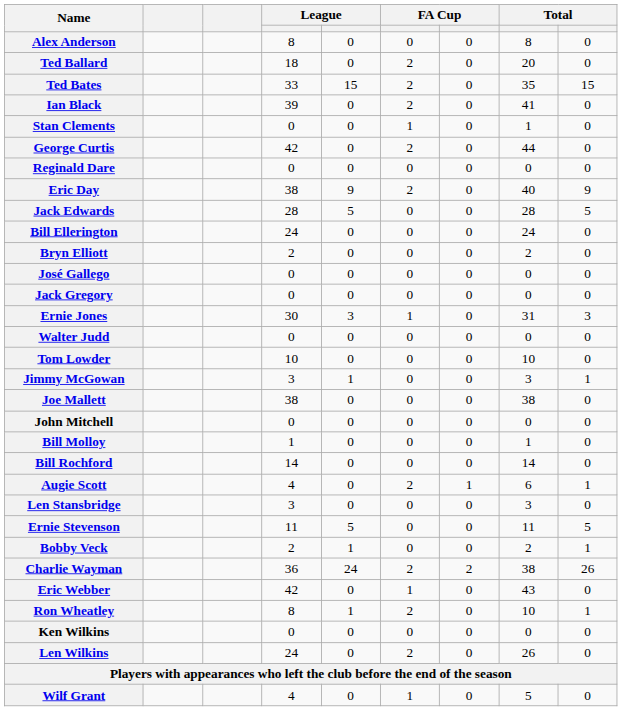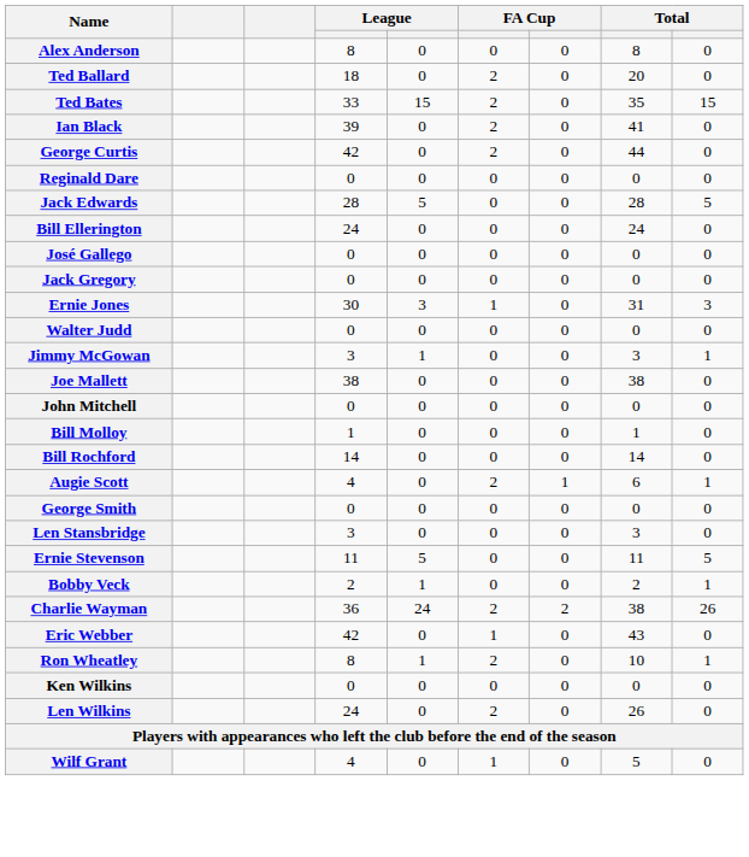 <table class="wikitable plainrowheaders" style="text-align:center;">
 <tr>
 <th scope="col" rowspan="2" style="width:10em;">Name</th>
 <th scope="col" rowspan="2" style="width:4em;"></th>
 <th scope="col" rowspan="2" style="width:4em;"></th>
 <th scope="col" colspan="2">League</th>
 <th scope="col" colspan="2">FA Cup</th>
 <th scope="col" colspan="2">Total</th>
 </tr>
 <tr>
 <th scope="col" style="width:4em;"></th>
 <th scope="col" style="width:4em;"></th>
 <th scope="col" style="width:4em;"></th>
 <th scope="col" style="width:4em;"></th>
 <th scope="col" style="width:4em;"></th>
 <th scope="col" style="width:4em;"></th>
 </tr>
 <tr>
 <th scope="row"><a href='#'>Alex Anderson</a></th>
 <td></td>
 <td></td>
 <td>8</td>
 <td>0</td>
 <td>0</td>
 <td>0</td>
 <td>8</td>
 <td>0</td>
 </tr>
 <tr>
 <th scope="row"><a href='#'>Ted Ballard</a></th>
 <td></td>
 <td></td>
 <td>18</td>
 <td>0</td>
 <td>2</td>
 <td>0</td>
 <td>20</td>
 <td>0</td>
 </tr>
 <tr>
 <th scope="row"><a href='#'>Ted Bates</a></th>
 <td></td>
 <td></td>
 <td>33</td>
 <td>15</td>
 <td>2</td>
 <td>0</td>
 <td>35</td>
 <td>15</td>
 </tr>
 <tr>
 <th scope="row"><a href='#'>Ian Black</a></th>
 <td></td>
 <td></td>
 <td>39</td>
 <td>0</td>
 <td>2</td>
 <td>0</td>
 <td>41</td>
 <td>0</td>
 </tr>
 <tr>
-<th scope="row"><a href='#'>Stan Clements</a></th>
-<td></td>
-<td></td>
-<td>0</td>
-<td>0</td>
-<td>1</td>
-<td>0</td>
-<td>1</td>
-<td>0</td>
-</tr>
-<tr>
 <th scope="row"><a href='#'>George Curtis</a></th>
 <td></td>
 <td></td>
 <td>42</td>
 <td>0</td>
 <td>2</td>
 <td>0</td>
 <td>44</td>
 <td>0</td>
 </tr>
 <tr>
 <th scope="row"><a href='#'>Reginald Dare</a></th>
 <td></td>
 <td></td>
 <td>0</td>
 <td>0</td>
 <td>0</td>
 <td>0</td>
 <td>0</td>
 <td>0</td>
 </tr>
 <tr>
-<th scope="row"><a href='#'>Eric Day</a></th>
-<td></td>
-<td></td>
-<td>38</td>
-<td>9</td>
-<td>2</td>
-<td>0</td>
-<td>40</td>
-<td>9</td>
-</tr>
-<tr>
 <th scope="row"><a href='#'>Jack Edwards</a></th>
 <td></td>
 <td></td>
 <td>28</td>
 <td>5</td>
 <td>0</td>
 <td>0</td>
 <td>28</td>
 <td>5</td>
 </tr>
 <tr>
 <th scope="row"><a href='#'>Bill Ellerington</a></th>
 <td></td>
 <td></td>
 <td>24</td>
 <td>0</td>
 <td>0</td>
 <td>0</td>
 <td>24</td>
-<td>0</td>
-</tr>
-<tr>
-<th scope="row"><a href='#'>Bryn Elliott</a></th>
-<td></td>
-<td></td>
-<td>2</td>
-<td>0</td>
-<td>0</td>
-<td>0</td>
-<td>2</td>
 <td>0</td>
 </tr>
 <tr>
 <th scope="row"><a href='#'>José Gallego</a></th>
 <td></td>
 <td></td>
 <td>0</td>
 <td>0</td>
 <td>0</td>
 <td>0</td>
 <td>0</td>
 <td>0</td>
 </tr>
 <tr>
 <th scope="row"><a href='#'>Jack Gregory</a></th>
 <td></td>
 <td></td>
 <td>0</td>
 <td>0</td>
 <td>0</td>
 <td>0</td>
 <td>0</td>
 <td>0</td>
 </tr>
 <tr>
 <th scope="row"><a href='#'>Ernie Jones</a></th>
 <td></td>
 <td></td>
 <td>30</td>
 <td>3</td>
 <td>1</td>
 <td>0</td>
 <td>31</td>
 <td>3</td>
 </tr>
 <tr>
 <th scope="row"><a href='#'>Walter Judd</a></th>
 <td></td>
 <td></td>
 <td>0</td>
 <td>0</td>
 <td>0</td>
 <td>0</td>
 <td>0</td>
-<td>0</td>
-</tr>
-<tr>
-<th scope="row"><a href='#'>Tom Lowder</a></th>
-<td></td>
-<td></td>
-<td>10</td>
-<td>0</td>
-<td>0</td>
-<td>0</td>
-<td>10</td>
 <td>0</td>
 </tr>
 <tr>
 <th scope="row"><a href='#'>Jimmy McGowan</a></th>
 <td></td>
 <td></td>
 <td>3</td>
 <td>1</td>
 <td>0</td>
 <td>0</td>
 <td>3</td>
 <td>1</td>
 </tr>
 <tr>
 <th scope="row"><a href='#'>Joe Mallett</a></th>
 <td></td>
 <td></td>
 <td>38</td>
 <td>0</td>
 <td>0</td>
 <td>0</td>
 <td>38</td>
 <td>0</td>
 </tr>
 <tr>
 <th scope="row">John Mitchell</th>
 <td></td>
 <td></td>
 <td>0</td>
 <td>0</td>
 <td>0</td>
 <td>0</td>
 <td>0</td>
 <td>0</td>
 </tr>
 <tr>
 <th scope="row"><a href='#'>Bill Molloy</a></th>
 <td></td>
 <td></td>
 <td>1</td>
 <td>0</td>
 <td>0</td>
 <td>0</td>
 <td>1</td>
 <td>0</td>
 </tr>
 <tr>
 <th scope="row"><a href='#'>Bill Rochford</a></th>
 <td></td>
 <td></td>
 <td>14</td>
 <td>0</td>
 <td>0</td>
 <td>0</td>
 <td>14</td>
 <td>0</td>
 </tr>
 <tr>
 <th scope="row"><a href='#'>Augie Scott</a></th>
 <td></td>
 <td></td>
 <td>4</td>
 <td>0</td>
 <td>2</td>
 <td>1</td>
 <td>6</td>
 <td>1</td>
+</tr>
+<tr>
+<th scope="row"><a href='#'>George Smith</a></th>
+<td></td>
+<td></td>
+<td>0</td>
+<td>0</td>
+<td>0</td>
+<td>0</td>
+<td>0</td>
+<td>0</td>
 </tr>
 <tr>
 <th scope="row"><a href='#'>Len Stansbridge</a></th>
 <td></td>
 <td></td>
 <td>3</td>
 <td>0</td>
 <td>0</td>
 <td>0</td>
 <td>3</td>
 <td>0</td>
 </tr>
 <tr>
 <th scope="row"><a href='#'>Ernie Stevenson</a></th>
 <td></td>
 <td></td>
 <td>11</td>
 <td>5</td>
 <td>0</td>
 <td>0</td>
 <td>11</td>
 <td>5</td>
 </tr>
 <tr>
 <th scope="row"><a href='#'>Bobby Veck</a></th>
 <td></td>
 <td></td>
 <td>2</td>
 <td>1</td>
 <td>0</td>
 <td>0</td>
 <td>2</td>
 <td>1</td>
 </tr>
 <tr>
 <th scope="row"><a href='#'>Charlie Wayman</a></th>
 <td></td>
 <td></td>
 <td>36</td>
 <td>24</td>
 <td>2</td>
 <td>2</td>
 <td>38</td>
 <td>26</td>
 </tr>
 <tr>
 <th scope="row"><a href='#'>Eric Webber</a></th>
 <td></td>
 <td></td>
 <td>42</td>
 <td>0</td>
 <td>1</td>
 <td>0</td>
 <td>43</td>
 <td>0</td>
 </tr>
 <tr>
 <th scope="row"><a href='#'>Ron Wheatley</a></th>
 <td></td>
 <td></td>
 <td>8</td>
 <td>1</td>
 <td>2</td>
 <td>0</td>
 <td>10</td>
 <td>1</td>
 </tr>
 <tr>
 <th scope="row">Ken Wilkins</th>
 <td></td>
 <td></td>
 <td>0</td>
 <td>0</td>
 <td>0</td>
 <td>0</td>
 <td>0</td>
 <td>0</td>
 </tr>
 <tr>
 <th scope="row"><a href='#'>Len Wilkins</a></th>
 <td></td>
 <td></td>
 <td>24</td>
 <td>0</td>
 <td>2</td>
 <td>0</td>
 <td>26</td>
 <td>0</td>
 </tr>
 <tr>
 <th scope="col" colspan="9">Players with appearances who left the club before the end of the season</th>
 </tr>
 <tr>
 <th scope="row"><a href='#'>Wilf Grant</a></th>
 <td></td>
 <td></td>
 <td>4</td>
 <td>0</td>
 <td>1</td>
 <td>0</td>
 <td>5</td>
 <td>0</td>
 </tr>
 </table>
